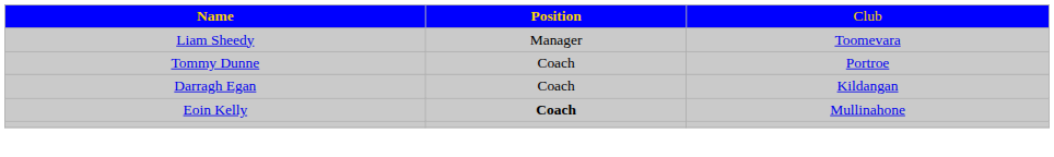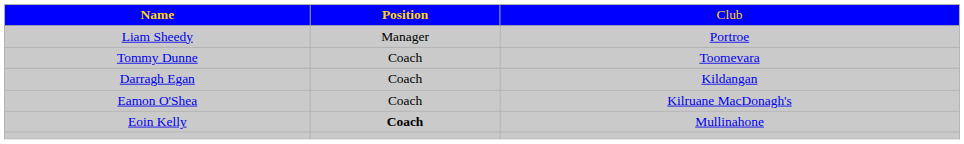 <table class="wikitable" style="width:90%;">
 <tr style="text-align:center;background:blue;color:gold;">
 <td><strong>Name</strong></td>
 <td><strong>Position</strong></td>
 <td>Club</td>
 </tr>
 <tr style="background:#cacaca;">
 <td align=center><a href='#'>Liam Sheedy</a></td>
 <td align=center>Manager</td>
-<td align=center><a href='#'>Toomevara</a></td>
+<td align=center><a href='#'>Portroe</a></td>
 </tr>
 <tr style="background:#cacaca;">
 <td align=center><a href='#'>Tommy Dunne</a></td>
 <td align=center>Coach</td>
-<td align=center><a href='#'>Portroe</a></td>
+<td align=center><a href='#'>Toomevara</a></td>
 </tr>
 <tr style="background:#cacaca;">
 <td align=center><a href='#'>Darragh Egan</a></td>
 <td align=center>Coach</td>
 <td align=center><a href='#'>Kildangan</a></td>
+</tr>
+<tr style="background:#cacaca;">
+<td align=center><a href='#'>Eamon O'Shea</a></td>
+<td align=center>Coach</td>
+<td align=center><a href='#'>Kilruane MacDonagh's</a></td>
 </tr>
 <tr style="background:#cacaca;">
 <td align=center><a href='#'>Eoin Kelly</a></td>
 <td align=center><strong>Coach</strong></td>
 <td align=center><a href='#'>Mullinahone</a></td>
 </tr>
 <tr style="background:#cacaca;">
 <td align=center></td>
 <td align=center></td>
 <td align=center></td>
 </tr>
 </table>
